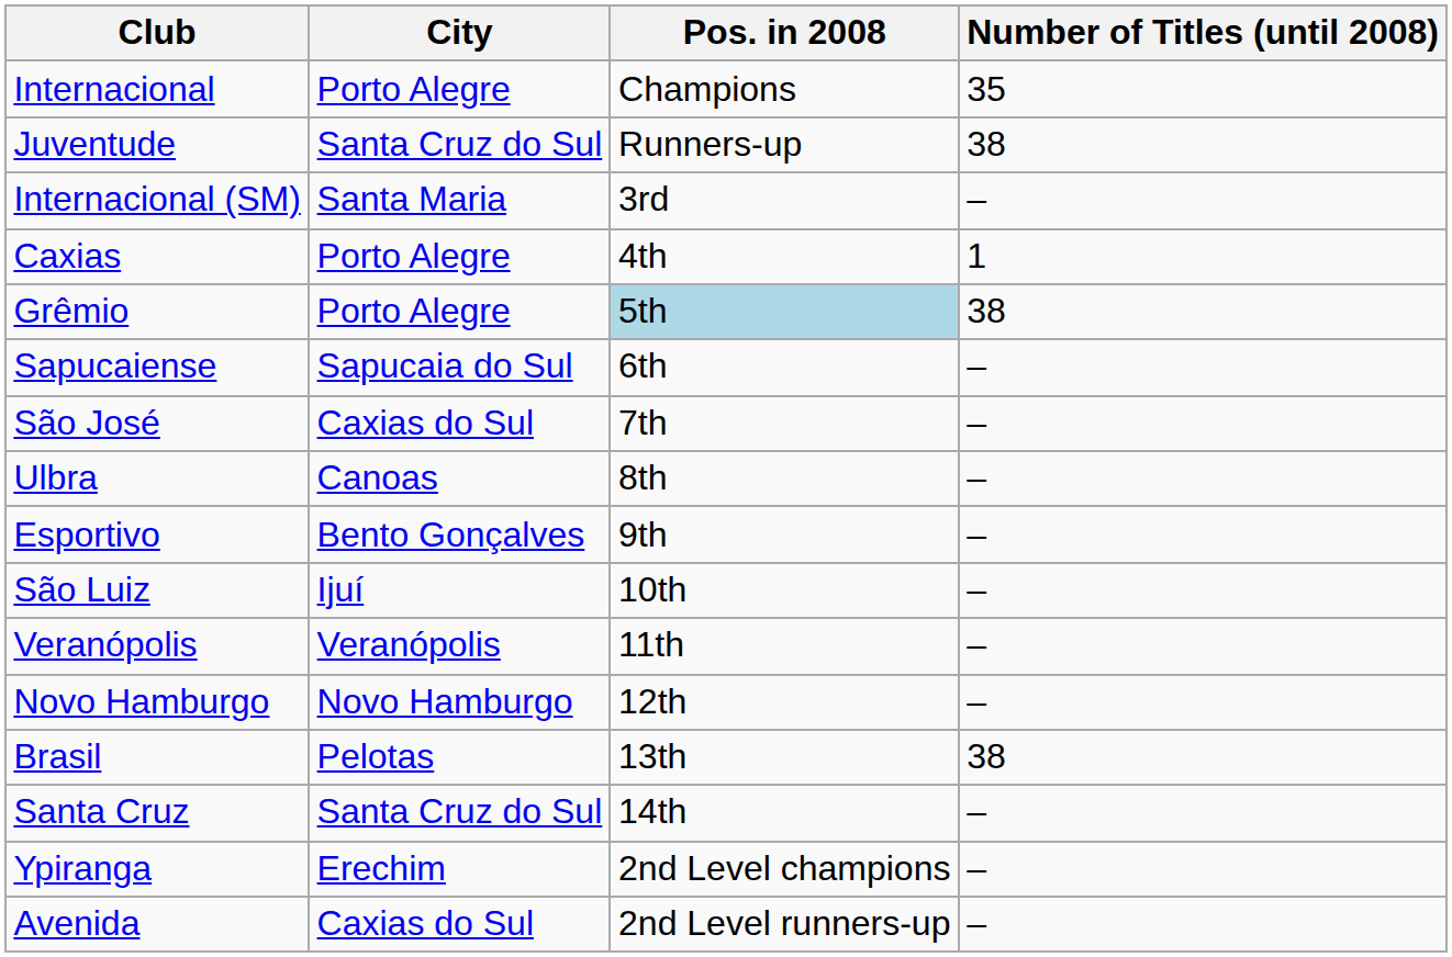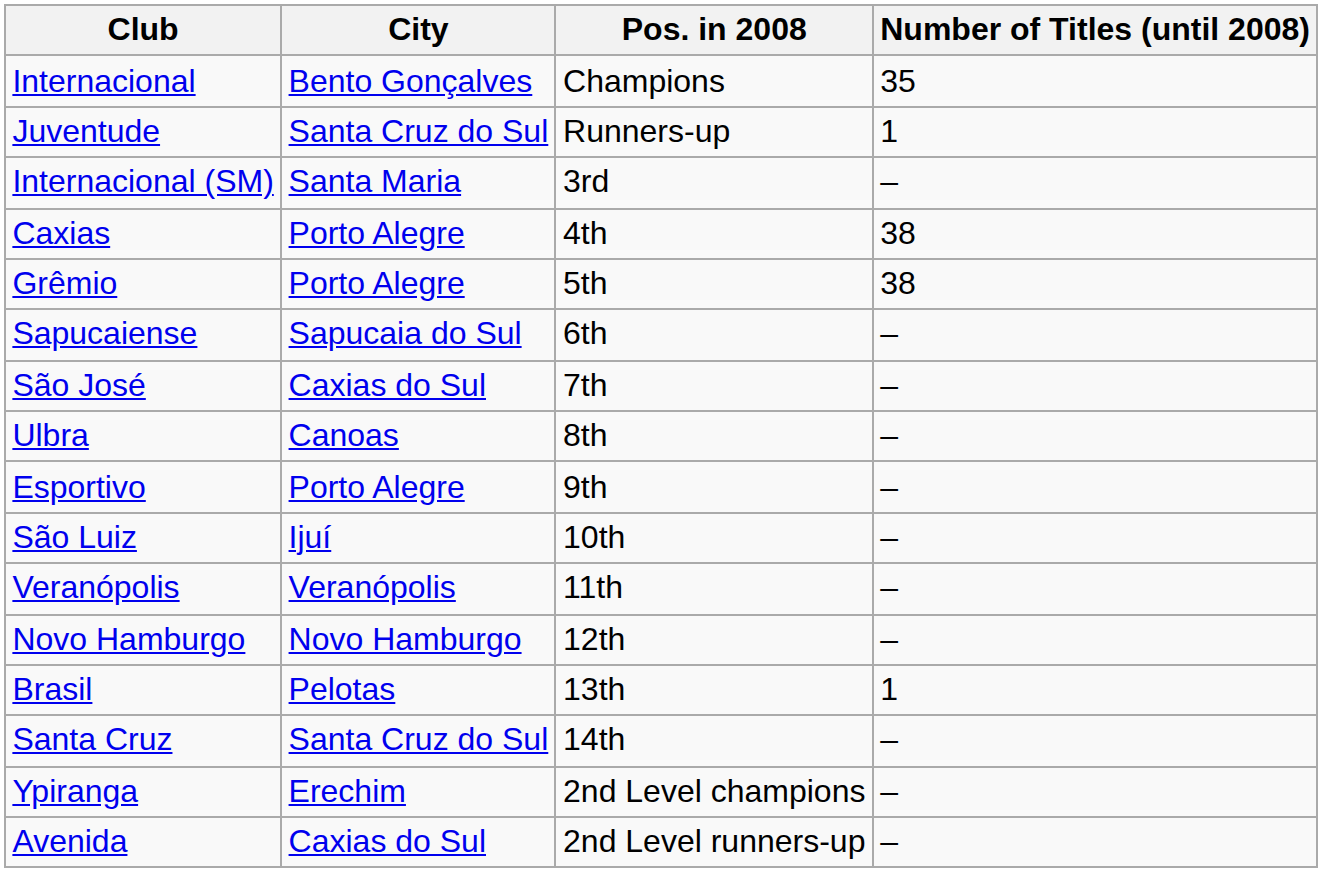 <table class="wikitable">
 <tr>
 <th>Club</th>
 <th>City</th>
 <th>Pos. in 2008</th>
 <th>Number of Titles (until 2008)</th>
 </tr>
 <tr>
 <td><a href='#'>Internacional</a></td>
-<td><a href='#'>Porto Alegre</a></td>
+<td><a href='#'>Bento Gonçalves</a></td>
 <td>Champions</td>
 <td>35</td>
 </tr>
 <tr>
 <td><a href='#'>Juventude</a></td>
 <td><a href='#'>Santa Cruz do Sul</a></td>
 <td>Runners-up</td>
-<td>38</td>
+<td>1</td>
 </tr>
 <tr>
 <td><a href='#'>Internacional (SM)</a></td>
 <td><a href='#'>Santa Maria</a></td>
 <td>3rd</td>
 <td>–</td>
 </tr>
 <tr>
 <td><a href='#'>Caxias</a></td>
 <td><a href='#'>Porto Alegre</a></td>
 <td>4th</td>
-<td>1</td>
+<td>38</td>
 </tr>
 <tr>
 <td><a href='#'>Grêmio</a></td>
 <td><a href='#'>Porto Alegre</a></td>
-<td style="background: lightblue;">5th</td>
+<td>5th</td>
 <td>38</td>
 </tr>
 <tr>
 <td><a href='#'>Sapucaiense</a></td>
 <td><a href='#'>Sapucaia do Sul</a></td>
 <td>6th</td>
 <td>–</td>
 </tr>
 <tr>
 <td><a href='#'>São José</a></td>
 <td><a href='#'>Caxias do Sul</a></td>
 <td>7th</td>
 <td>–</td>
 </tr>
 <tr>
 <td><a href='#'>Ulbra</a></td>
 <td><a href='#'>Canoas</a></td>
 <td>8th</td>
 <td>–</td>
 </tr>
 <tr>
 <td><a href='#'>Esportivo</a></td>
-<td><a href='#'>Bento Gonçalves</a></td>
+<td><a href='#'>Porto Alegre</a></td>
 <td>9th</td>
 <td>–</td>
 </tr>
 <tr>
 <td><a href='#'>São Luiz</a></td>
 <td><a href='#'>Ijuí</a></td>
 <td>10th</td>
 <td>–</td>
 </tr>
 <tr>
 <td><a href='#'>Veranópolis</a></td>
 <td><a href='#'>Veranópolis</a></td>
 <td>11th</td>
 <td>–</td>
 </tr>
 <tr>
 <td><a href='#'>Novo Hamburgo</a></td>
 <td><a href='#'>Novo Hamburgo</a></td>
 <td>12th</td>
 <td>–</td>
 </tr>
 <tr>
 <td><a href='#'>Brasil</a></td>
 <td><a href='#'>Pelotas</a></td>
 <td>13th</td>
-<td>38</td>
+<td>1</td>
 </tr>
 <tr>
 <td><a href='#'>Santa Cruz</a></td>
 <td><a href='#'>Santa Cruz do Sul</a></td>
 <td>14th</td>
 <td>–</td>
 </tr>
 <tr>
 <td><a href='#'>Ypiranga</a></td>
 <td><a href='#'>Erechim</a></td>
 <td>2nd Level champions</td>
 <td>–</td>
 </tr>
 <tr>
 <td><a href='#'>Avenida</a></td>
 <td><a href='#'>Caxias do Sul</a></td>
 <td>2nd Level runners-up</td>
 <td>–</td>
 </tr>
 </table>
